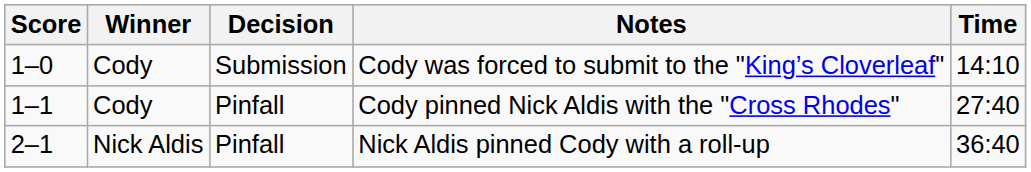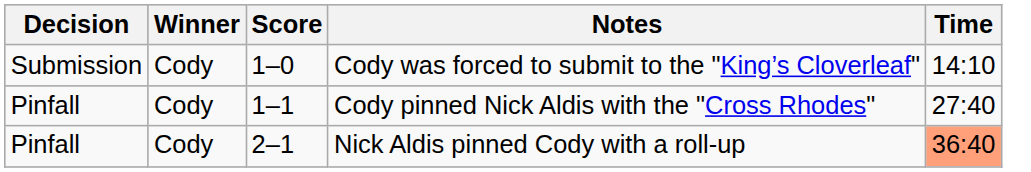 <table style="font-size: 100%" class="wikitable">
 <tr>
+<th><strong>Decision</strong></th>
+<th><strong>Winner</strong></th>
 <th><strong>Score</strong></th>
-<th><strong>Winner</strong></th>
-<th><strong>Decision</strong></th>
 <th><strong>Notes</strong></th>
 <th><strong>Time</strong></th>
 </tr>
 <tr>
+<td>Submission</td>
+<td>Cody</td>
 <td>1–0</td>
-<td>Cody</td>
-<td>Submission</td>
 <td>Cody was forced to submit to the "<a href='#'>King’s Cloverleaf</a>"</td>
 <td>14:10</td>
 </tr>
 <tr>
+<td>Pinfall</td>
+<td>Cody</td>
 <td>1–1</td>
-<td>Cody</td>
-<td>Pinfall</td>
 <td>Cody pinned Nick Aldis with the "<a href='#'>Cross Rhodes</a>"</td>
 <td>27:40</td>
 </tr>
 <tr>
+<td>Pinfall</td>
+<td>Cody</td>
 <td>2–1</td>
-<td>Nick Aldis</td>
-<td>Pinfall</td>
 <td>Nick Aldis pinned Cody with a roll-up</td>
-<td>36:40</td>
+<td style="background: lightsalmon;">36:40</td>
 </tr>
 </table>
